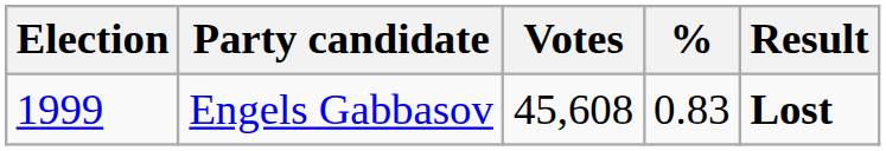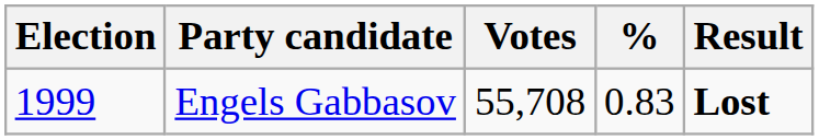 <table class="wikitable">
 <tr>
 <th><strong>Election</strong></th>
 <th>Party candidate</th>
 <th><strong>Votes</strong></th>
 <th><strong>%</strong></th>
 <th>Result</th>
 </tr>
 <tr>
 <td><a href='#'>1999</a></td>
 <td><a href='#'>Engels Gabbasov</a></td>
-<td>45,608</td>
+<td>55,708</td>
 <td>0.83</td>
 <td><strong>Lost</strong> </td>
 </tr>
 </table>
